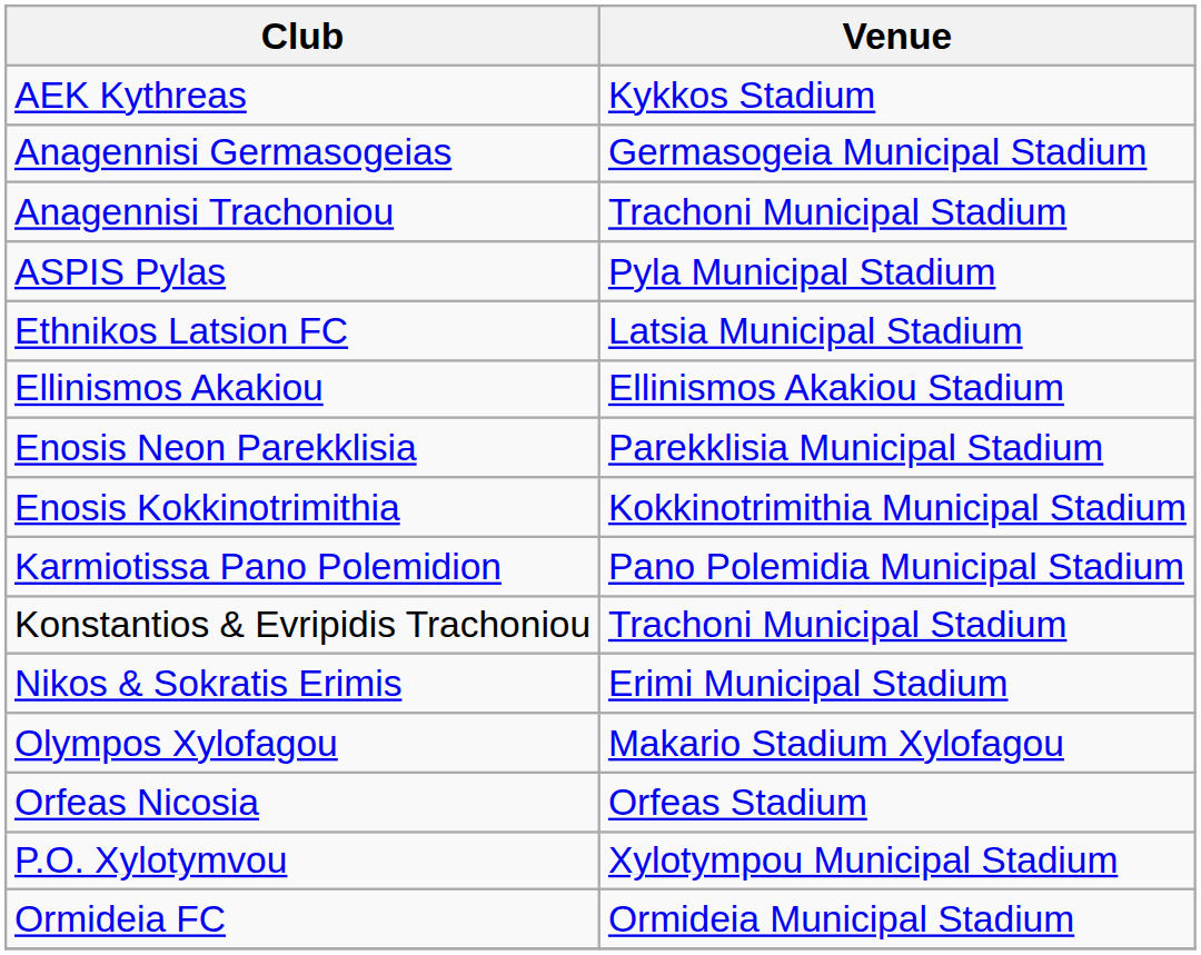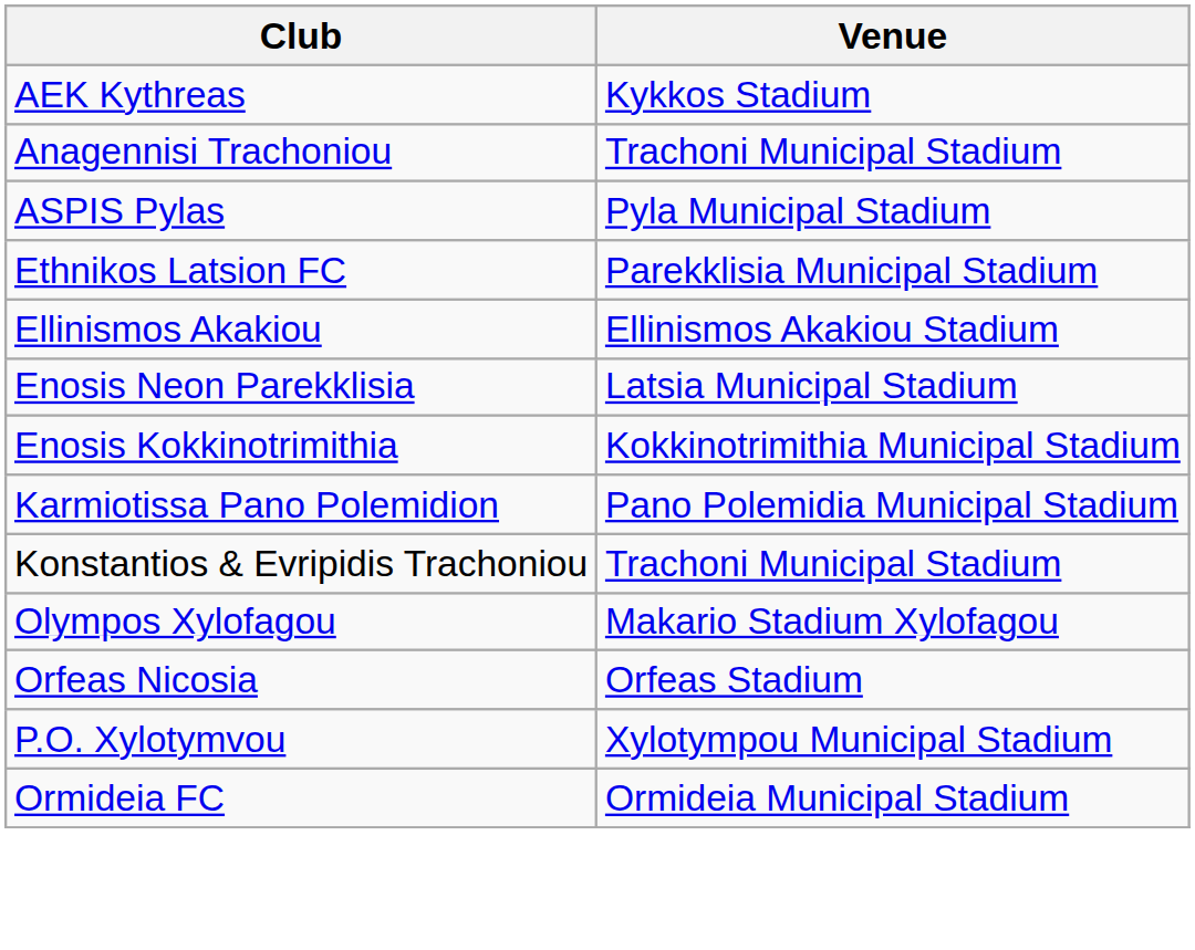 <table class="wikitable" style="font-size:90%">
 <tr>
 <th>Club</th>
 <th>Venue</th>
 </tr>
 <tr>
 <td><a href='#'>AEK Kythreas</a></td>
 <td><a href='#'>Kykkos Stadium</a></td>
-</tr>
-<tr>
-<td><a href='#'>Anagennisi Germasogeias</a></td>
-<td><a href='#'>Germasogeia Municipal Stadium</a></td>
 </tr>
 <tr>
 <td><a href='#'>Anagennisi Trachoniou</a></td>
 <td><a href='#'>Trachoni Municipal Stadium</a></td>
 </tr>
 <tr>
 <td><a href='#'>ASPIS Pylas</a></td>
 <td><a href='#'>Pyla Municipal Stadium</a></td>
 </tr>
 <tr>
 <td><a href='#'>Ethnikos Latsion FC</a></td>
-<td><a href='#'>Latsia Municipal Stadium</a></td>
+<td><a href='#'>Parekklisia Municipal Stadium</a></td>
 </tr>
 <tr>
 <td><a href='#'>Ellinismos Akakiou</a></td>
 <td><a href='#'>Ellinismos Akakiou Stadium</a></td>
 </tr>
 <tr>
 <td><a href='#'>Enosis Neon Parekklisia</a></td>
-<td><a href='#'>Parekklisia Municipal Stadium</a></td>
+<td><a href='#'>Latsia Municipal Stadium</a></td>
 </tr>
 <tr>
 <td><a href='#'>Enosis Kokkinotrimithia</a></td>
 <td><a href='#'>Kokkinotrimithia Municipal Stadium</a></td>
 </tr>
 <tr>
 <td><a href='#'>Karmiotissa Pano Polemidion</a></td>
 <td><a href='#'>Pano Polemidia Municipal Stadium</a></td>
 </tr>
 <tr>
 <td>Konstantios & Evripidis Trachoniou</td>
 <td><a href='#'>Trachoni Municipal Stadium</a></td>
-</tr>
-<tr>
-<td><a href='#'>Nikos & Sokratis Erimis</a></td>
-<td><a href='#'>Erimi Municipal Stadium</a></td>
 </tr>
 <tr>
 <td><a href='#'>Olympos Xylofagou</a></td>
 <td><a href='#'>Makario Stadium Xylofagou</a></td>
 </tr>
 <tr>
 <td><a href='#'>Orfeas Nicosia</a></td>
 <td><a href='#'>Orfeas Stadium</a></td>
 </tr>
 <tr>
 <td><a href='#'>P.O. Xylotymvou</a></td>
 <td><a href='#'>Xylotympou Municipal Stadium</a></td>
 </tr>
 <tr>
 <td><a href='#'>Ormideia FC</a></td>
 <td><a href='#'>Ormideia Municipal Stadium</a></td>
 </tr>
 <tr>
 </tr>
 </table>
